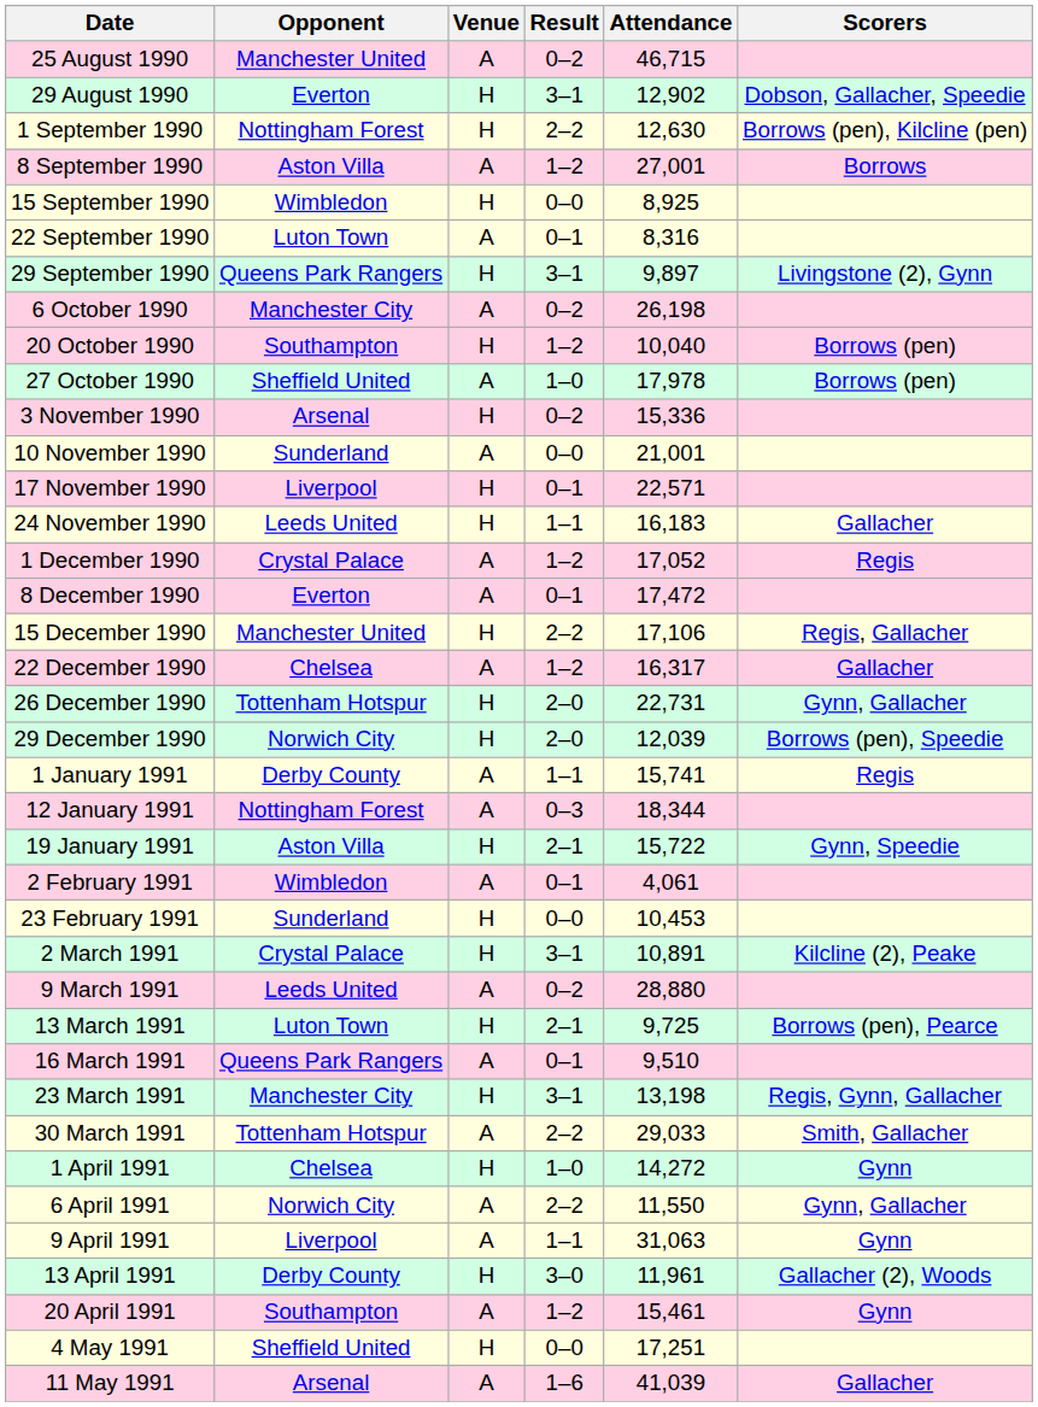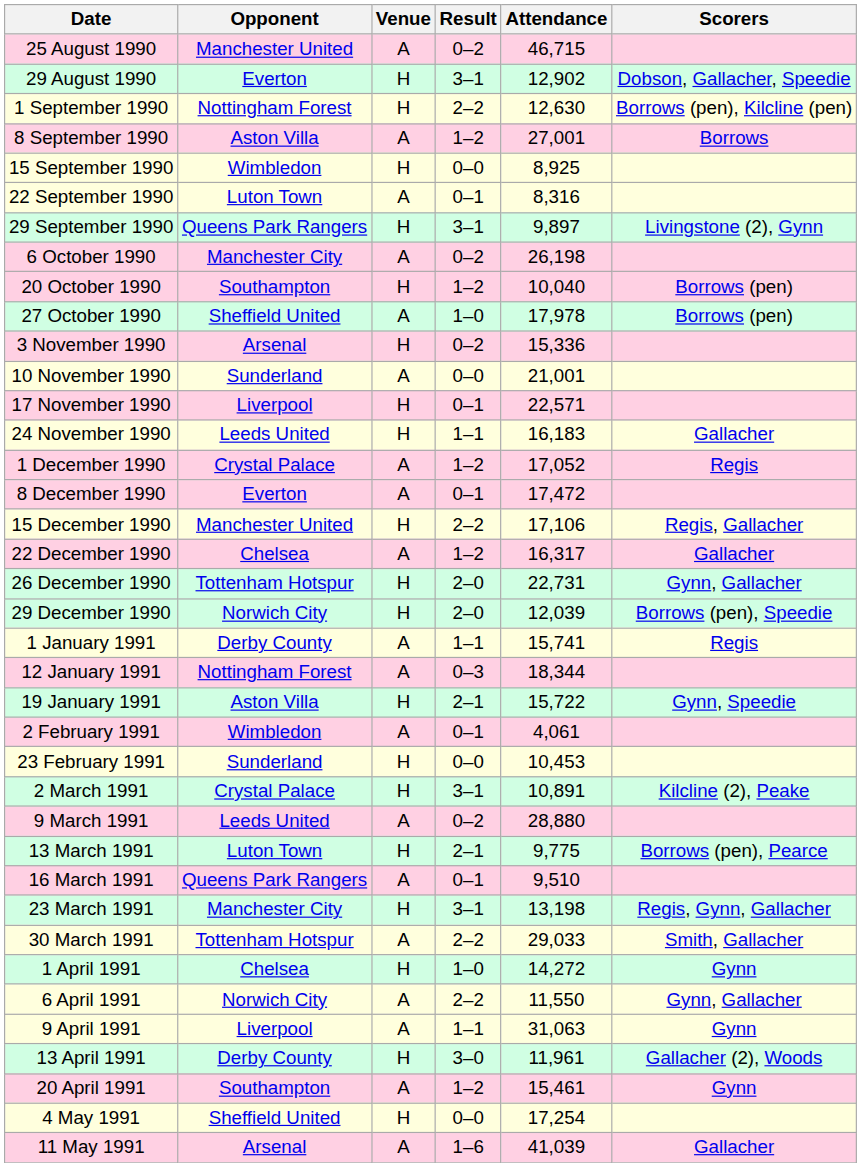 <table class="wikitable sortable" style="font-size:100%; text-align:center">
 <tr>
 <th>Date</th>
 <th>Opponent</th>
 <th>Venue</th>
 <th>Result</th>
 <th>Attendance</th>
 <th>Scorers</th>
 </tr>
 <tr style="background-color: #ffd0e3;">
 <td>25 August 1990</td>
 <td><a href='#'>Manchester United</a></td>
 <td>A</td>
 <td>0–2</td>
 <td>46,715</td>
 <td></td>
 </tr>
 <tr style="background-color: #d0ffe3;">
 <td>29 August 1990</td>
 <td><a href='#'>Everton</a></td>
 <td>H</td>
 <td>3–1</td>
 <td>12,902</td>
 <td><a href='#'>Dobson</a>, <a href='#'>Gallacher</a>, <a href='#'>Speedie</a></td>
 </tr>
 <tr style="background-color: #ffffdd;">
 <td>1 September 1990</td>
 <td><a href='#'>Nottingham Forest</a></td>
 <td>H</td>
 <td>2–2</td>
 <td>12,630</td>
 <td><a href='#'>Borrows</a> (pen), <a href='#'>Kilcline</a> (pen)</td>
 </tr>
 <tr style="background-color: #ffd0e3;">
 <td>8 September 1990</td>
 <td><a href='#'>Aston Villa</a></td>
 <td>A</td>
 <td>1–2</td>
 <td>27,001</td>
 <td><a href='#'>Borrows</a></td>
 </tr>
 <tr style="background-color: #ffffdd;">
 <td>15 September 1990</td>
 <td><a href='#'>Wimbledon</a></td>
 <td>H</td>
 <td>0–0</td>
 <td>8,925</td>
 <td></td>
 </tr>
 <tr style="background-color: #ffffdd;">
 <td>22 September 1990</td>
 <td><a href='#'>Luton Town</a></td>
 <td>A</td>
 <td>0–1</td>
 <td>8,316</td>
 <td></td>
 </tr>
 <tr style="background-color: #d0ffe3;">
 <td>29 September 1990</td>
 <td><a href='#'>Queens Park Rangers</a></td>
 <td>H</td>
 <td>3–1</td>
 <td>9,897</td>
 <td><a href='#'>Livingstone</a> (2), <a href='#'>Gynn</a></td>
 </tr>
 <tr style="background-color: #ffd0e3;">
 <td>6 October 1990</td>
 <td><a href='#'>Manchester City</a></td>
 <td>A</td>
 <td>0–2</td>
 <td>26,198</td>
 <td></td>
 </tr>
 <tr style="background-color: #ffd0e3;">
 <td>20 October 1990</td>
 <td><a href='#'>Southampton</a></td>
 <td>H</td>
 <td>1–2</td>
 <td>10,040</td>
 <td><a href='#'>Borrows</a> (pen)</td>
 </tr>
 <tr style="background-color: #d0ffe3;">
 <td>27 October 1990</td>
 <td><a href='#'>Sheffield United</a></td>
 <td>A</td>
 <td>1–0</td>
 <td>17,978</td>
 <td><a href='#'>Borrows</a> (pen)</td>
 </tr>
 <tr style="background-color: #ffd0e3;">
 <td>3 November 1990</td>
 <td><a href='#'>Arsenal</a></td>
 <td>H</td>
 <td>0–2</td>
 <td>15,336</td>
 <td></td>
 </tr>
 <tr style="background-color: #ffffdd;">
 <td>10 November 1990</td>
 <td><a href='#'>Sunderland</a></td>
 <td>A</td>
 <td>0–0</td>
 <td>21,001</td>
 <td></td>
 </tr>
 <tr style="background-color: #ffd0e3;">
 <td>17 November 1990</td>
 <td><a href='#'>Liverpool</a></td>
 <td>H</td>
 <td>0–1</td>
 <td>22,571</td>
 <td></td>
 </tr>
 <tr style="background-color: #ffffdd;">
 <td>24 November 1990</td>
 <td><a href='#'>Leeds United</a></td>
 <td>H</td>
 <td>1–1</td>
 <td>16,183</td>
 <td><a href='#'>Gallacher</a></td>
 </tr>
 <tr style="background-color: #ffd0e3;">
 <td>1 December 1990</td>
 <td><a href='#'>Crystal Palace</a></td>
 <td>A</td>
 <td>1–2</td>
 <td>17,052</td>
 <td><a href='#'>Regis</a></td>
 </tr>
 <tr style="background-color: #ffd0e3;">
 <td>8 December 1990</td>
 <td><a href='#'>Everton</a></td>
 <td>A</td>
 <td>0–1</td>
 <td>17,472</td>
 <td></td>
 </tr>
 <tr style="background-color: #ffffdd;">
 <td>15 December 1990</td>
 <td><a href='#'>Manchester United</a></td>
 <td>H</td>
 <td>2–2</td>
 <td>17,106</td>
 <td><a href='#'>Regis</a>, <a href='#'>Gallacher</a></td>
 </tr>
 <tr style="background-color: #ffd0e3;">
 <td>22 December 1990</td>
 <td><a href='#'>Chelsea</a></td>
 <td>A</td>
 <td>1–2</td>
 <td>16,317</td>
 <td><a href='#'>Gallacher</a></td>
 </tr>
 <tr style="background-color: #d0ffe3;">
 <td>26 December 1990</td>
 <td><a href='#'>Tottenham Hotspur</a></td>
 <td>H</td>
 <td>2–0</td>
 <td>22,731</td>
 <td><a href='#'>Gynn</a>, <a href='#'>Gallacher</a></td>
 </tr>
 <tr style="background-color: #d0ffe3;">
 <td>29 December 1990</td>
 <td><a href='#'>Norwich City</a></td>
 <td>H</td>
 <td>2–0</td>
 <td>12,039</td>
 <td><a href='#'>Borrows</a> (pen), <a href='#'>Speedie</a></td>
 </tr>
 <tr style="background-color: #ffffdd;">
 <td>1 January 1991</td>
 <td><a href='#'>Derby County</a></td>
 <td>A</td>
 <td>1–1</td>
 <td>15,741</td>
 <td><a href='#'>Regis</a></td>
 </tr>
 <tr style="background-color: #ffd0e3;">
 <td>12 January 1991</td>
 <td><a href='#'>Nottingham Forest</a></td>
 <td>A</td>
 <td>0–3</td>
 <td>18,344</td>
 <td></td>
 </tr>
 <tr style="background-color: #d0ffe3;">
 <td>19 January 1991</td>
 <td><a href='#'>Aston Villa</a></td>
 <td>H</td>
 <td>2–1</td>
 <td>15,722</td>
 <td><a href='#'>Gynn</a>, <a href='#'>Speedie</a></td>
 </tr>
 <tr style="background-color: #ffd0e3;">
 <td>2 February 1991</td>
 <td><a href='#'>Wimbledon</a></td>
 <td>A</td>
 <td>0–1</td>
 <td>4,061</td>
 <td></td>
 </tr>
 <tr style="background-color: #ffffdd;">
 <td>23 February 1991</td>
 <td><a href='#'>Sunderland</a></td>
 <td>H</td>
 <td>0–0</td>
 <td>10,453</td>
 <td></td>
 </tr>
 <tr style="background-color: #d0ffe3;">
 <td>2 March 1991</td>
 <td><a href='#'>Crystal Palace</a></td>
 <td>H</td>
 <td>3–1</td>
 <td>10,891</td>
 <td><a href='#'>Kilcline</a> (2), <a href='#'>Peake</a></td>
 </tr>
 <tr style="background-color: #ffd0e3;">
 <td>9 March 1991</td>
 <td><a href='#'>Leeds United</a></td>
 <td>A</td>
 <td>0–2</td>
 <td>28,880</td>
 <td></td>
 </tr>
 <tr style="background-color: #d0ffe3;">
 <td>13 March 1991</td>
 <td><a href='#'>Luton Town</a></td>
 <td>H</td>
 <td>2–1</td>
-<td>9,725</td>
+<td>9,775</td>
 <td><a href='#'>Borrows</a> (pen), <a href='#'>Pearce</a></td>
 </tr>
 <tr style="background-color: #ffd0e3;">
 <td>16 March 1991</td>
 <td><a href='#'>Queens Park Rangers</a></td>
 <td>A</td>
 <td>0–1</td>
 <td>9,510</td>
 <td></td>
 </tr>
 <tr style="background-color: #d0ffe3;">
 <td>23 March 1991</td>
 <td><a href='#'>Manchester City</a></td>
 <td>H</td>
 <td>3–1</td>
 <td>13,198</td>
 <td><a href='#'>Regis</a>, <a href='#'>Gynn</a>, <a href='#'>Gallacher</a></td>
 </tr>
 <tr style="background-color: #ffffdd;">
 <td>30 March 1991</td>
 <td><a href='#'>Tottenham Hotspur</a></td>
 <td>A</td>
 <td>2–2</td>
 <td>29,033</td>
 <td><a href='#'>Smith</a>, <a href='#'>Gallacher</a></td>
 </tr>
 <tr style="background-color: #d0ffe3;">
 <td>1 April 1991</td>
 <td><a href='#'>Chelsea</a></td>
 <td>H</td>
 <td>1–0</td>
 <td>14,272</td>
 <td><a href='#'>Gynn</a></td>
 </tr>
 <tr style="background-color: #ffffdd;">
 <td>6 April 1991</td>
 <td><a href='#'>Norwich City</a></td>
 <td>A</td>
 <td>2–2</td>
 <td>11,550</td>
 <td><a href='#'>Gynn</a>, <a href='#'>Gallacher</a></td>
 </tr>
 <tr style="background-color: #ffffdd;">
 <td>9 April 1991</td>
 <td><a href='#'>Liverpool</a></td>
 <td>A</td>
 <td>1–1</td>
 <td>31,063</td>
 <td><a href='#'>Gynn</a></td>
 </tr>
 <tr style="background-color: #d0ffe3;">
 <td>13 April 1991</td>
 <td><a href='#'>Derby County</a></td>
 <td>H</td>
 <td>3–0</td>
 <td>11,961</td>
 <td><a href='#'>Gallacher</a> (2), <a href='#'>Woods</a></td>
 </tr>
 <tr style="background-color: #ffd0e3;">
 <td>20 April 1991</td>
 <td><a href='#'>Southampton</a></td>
 <td>A</td>
 <td>1–2</td>
 <td>15,461</td>
 <td><a href='#'>Gynn</a></td>
 </tr>
 <tr style="background-color: #ffffdd;">
 <td>4 May 1991</td>
 <td><a href='#'>Sheffield United</a></td>
 <td>H</td>
 <td>0–0</td>
-<td>17,251</td>
+<td>17,254</td>
 <td></td>
 </tr>
 <tr style="background-color: #ffd0e3;">
 <td>11 May 1991</td>
 <td><a href='#'>Arsenal</a></td>
 <td>A</td>
 <td>1–6</td>
 <td>41,039</td>
 <td><a href='#'>Gallacher</a></td>
 </tr>
 </table>
